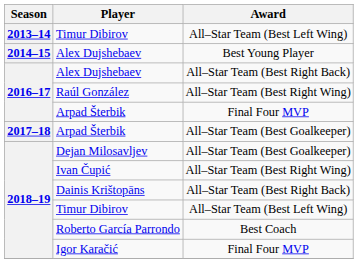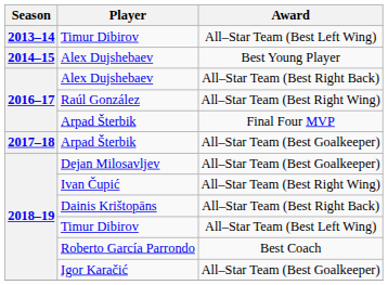 <table class="wikitable" style="text-align: center">
 <tr>
 <th>Season</th>
 <th class="unsortable">Player</th>
 <th>Award</th>
 </tr>
 <tr>
 <th rowspan="1"><a href='#'>2013–14</a></th>
 <td style="text-align: left;"> <a href='#'>Timur Dibirov</a></td>
 <td>All–Star Team (Best Left Wing)</td>
 </tr>
 <tr>
 <th rowspan="1"><a href='#'>2014–15</a></th>
 <td style="text-align: left;"> <a href='#'>Alex Dujshebaev</a></td>
 <td>Best Young Player</td>
 </tr>
 <tr>
 <th rowspan="3"><a href='#'>2016–17</a></th>
 <td style="text-align: left;"> <a href='#'>Alex Dujshebaev</a></td>
 <td>All–Star Team (Best Right Back)</td>
 </tr>
 <tr>
 <td style="text-align: left;"> <a href='#'>Raúl González</a></td>
 <td>All–Star Team (Best Right Wing)</td>
 </tr>
 <tr>
 <td style="text-align: left;"> <a href='#'>Arpad Šterbik</a></td>
 <td>Final Four <a href='#'>MVP</a></td>
 </tr>
 <tr>
 <th rowspan="1"><a href='#'>2017–18</a></th>
 <td style="text-align: left;"> <a href='#'>Arpad Šterbik</a></td>
 <td>All–Star Team (Best Goalkeeper)</td>
 </tr>
 <tr>
 <th rowspan="6"><a href='#'>2018–19</a></th>
 <td style="text-align: left;"> <a href='#'>Dejan Milosavljev</a></td>
 <td>All–Star Team (Best Goalkeeper)</td>
 </tr>
 <tr>
 <td style="text-align: left;"> <a href='#'>Ivan Čupić</a></td>
 <td>All–Star Team (Best Right Wing)</td>
 </tr>
 <tr>
 <td style="text-align: left;"> <a href='#'>Dainis Krištopāns</a></td>
 <td>All–Star Team (Best Right Back)</td>
 </tr>
 <tr>
 <td style="text-align: left;"> <a href='#'>Timur Dibirov</a></td>
 <td>All–Star Team (Best Left Wing)</td>
 </tr>
 <tr>
 <td style="text-align: left;"> <a href='#'>Roberto García Parrondo</a></td>
 <td>Best Coach</td>
 </tr>
 <tr>
 <td style="text-align: left;"> <a href='#'>Igor Karačić</a></td>
-<td>Final Four <a href='#'>MVP</a></td>
+<td>All–Star Team (Best Goalkeeper)</td>
 </tr>
 <tr>
 </tr>
 </table>
